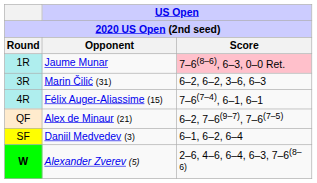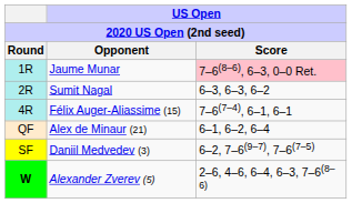 <table class="wikitable collapsible collapsed">
 <tr>
 <th></th>
 <th colspan=2 style="background:#ccf;"><a href='#'>US Open</a></th>
 </tr>
 <tr>
 <th colspan=3 style="background:#ccf;"><a href='#'>2020 US Open</a> (2nd seed)</th>
 </tr>
 <tr>
 <th width=15>Round</th>
 <th width=200>Opponent</th>
 <th width=200>Score</th>
 </tr>
 <tr>
 <td style="text-align:center; background:#afeeee;">1R</td>
 <td> <a href='#'>Jaume Munar</a></td>
 <td style="background: pink;">7–6<sup>(8–6)</sup>, 6–3, 0–0 Ret.</td>
 </tr>
 <tr>
-<td style="text-align:center; background:#afeeee;">3R</td>
-<td> <a href='#'>Marin Čilić</a> <small>(31)</small></td>
-<td>6–2, 6–2, 3–6, 6–3</td>
+<td style="text-align:center; background:#afeeee;">2R</td>
+<td> <a href='#'>Sumit Nagal</a></td>
+<td>6–3, 6–3, 6–2</td>
 </tr>
 <tr>
 <td style="text-align:center; background:#afeeee;">4R</td>
 <td> <a href='#'>Félix Auger-Aliassime</a> <small>(15)</small></td>
 <td>7–6<sup>(7–4)</sup>, 6–1, 6–1</td>
 </tr>
 <tr>
 <td style="text-align:center; background:#ffebcd;">QF</td>
 <td> <a href='#'>Alex de Minaur</a> <small>(21)</small></td>
-<td>6–2, 7–6<sup>(9–7)</sup>, 7–6<sup>(7–5)</sup></td>
+<td>6–1, 6–2, 6–4</td>
 </tr>
 <tr>
 <td style="text-align:center; background:yellow;">SF</td>
 <td> <a href='#'>Daniil Medvedev</a> <small>(3)</small></td>
-<td>6–1, 6–2, 6–4</td>
+<td>6–2, 7–6<sup>(9–7)</sup>, 7–6<sup>(7–5)</sup></td>
 </tr>
 <tr>
 <td style="text-align:center; background:lime;"><strong>W</strong></td>
 <td><em> <a href='#'>Alexander Zverev</a> <small>(5)</small></em></td>
 <td>2–6, 4–6, 6–4, 6–3, 7–6<sup>(8–6)</sup></td>
 </tr>
 </table>
